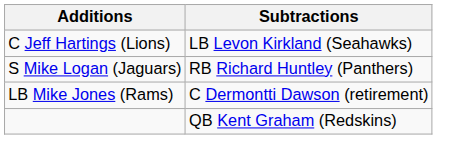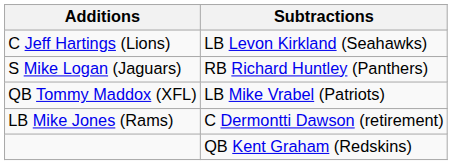 <table class="wikitable">
 <tr>
 <th>Additions</th>
 <th>Subtractions</th>
 </tr>
 <tr>
 <td>C <a href='#'>Jeff Hartings</a> (Lions)</td>
 <td>LB <a href='#'>Levon Kirkland</a> (Seahawks)</td>
 </tr>
 <tr>
 <td>S <a href='#'>Mike Logan</a> (Jaguars)</td>
 <td>RB <a href='#'>Richard Huntley</a> (Panthers)</td>
 </tr>
 <tr>
+<td>QB <a href='#'>Tommy Maddox</a> (XFL)</td>
+<td>LB <a href='#'>Mike Vrabel</a> (Patriots)</td>
+</tr>
+<tr>
 <td>LB <a href='#'>Mike Jones</a> (Rams)</td>
 <td>C <a href='#'>Dermontti Dawson</a> (retirement)</td>
 </tr>
 <tr>
 <td></td>
 <td>QB <a href='#'>Kent Graham</a> (Redskins)</td>
 </tr>
 </table>
